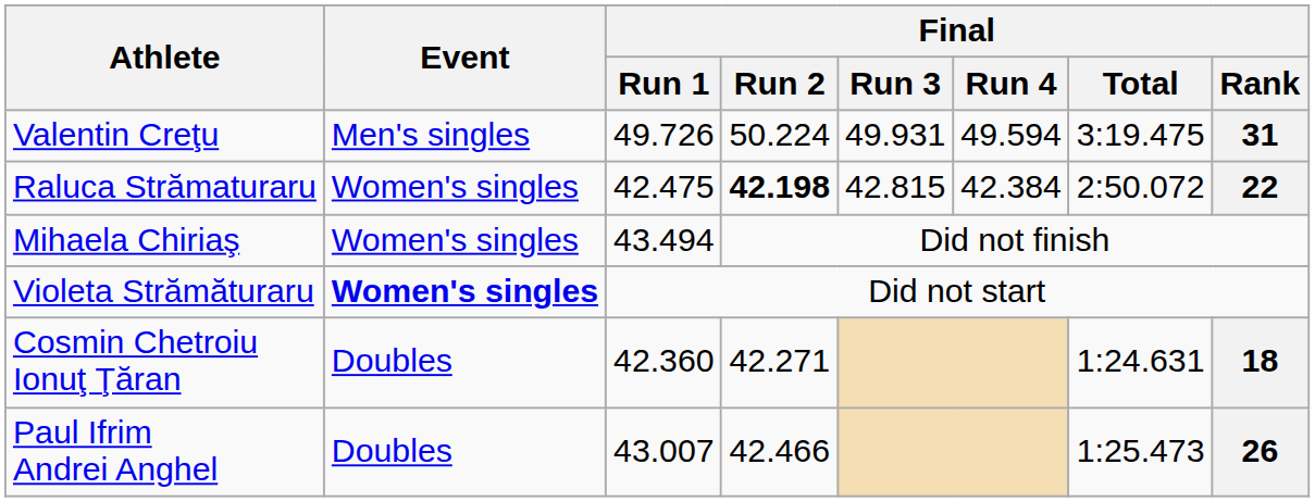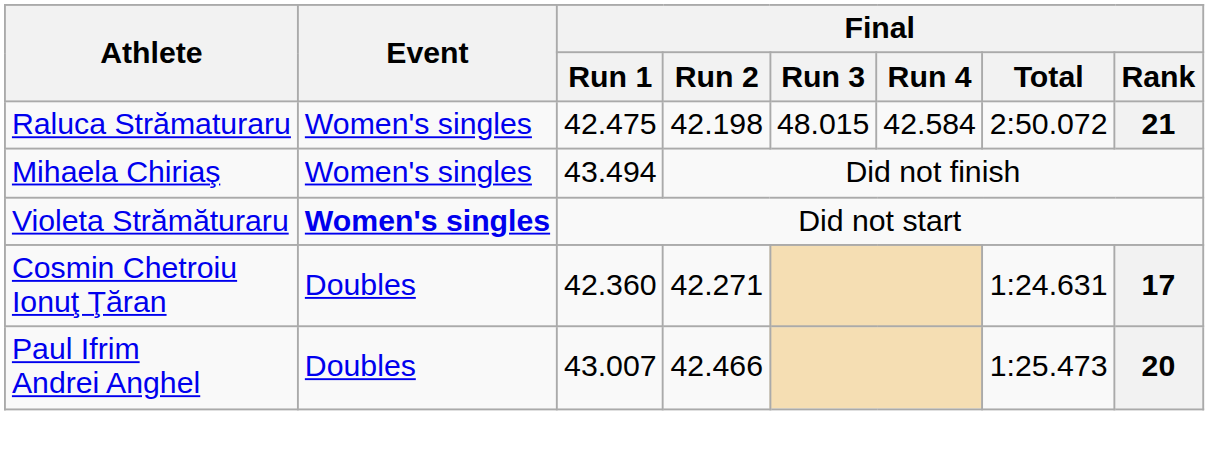 <table class="wikitable">
 <tr>
 <th rowspan="2">Athlete</th>
 <th rowspan="2">Event</th>
 <th colspan="6">Final</th>
 </tr>
 <tr>
 <th>Run 1</th>
 <th>Run 2</th>
 <th>Run 3</th>
 <th>Run 4</th>
 <th>Total</th>
 <th>Rank</th>
 </tr>
 <tr>
-<td><a href='#'>Valentin Creţu</a></td>
-<td><a href='#'>Men's singles</a></td>
-<td align="center">49.726</td>
-<td align="center">50.224</td>
-<td align="center">49.931</td>
-<td align="center">49.594</td>
-<td align="center">3:19.475</td>
-<th align="center">31</th>
-</tr>
-<tr>
 <td><a href='#'>Raluca Strămaturaru</a></td>
 <td><a href='#'>Women's singles</a></td>
 <td align="center">42.475</td>
-<td align="center"><strong>42.198</strong></td>
-<td align="center">42.815</td>
-<td align="center">42.384</td>
+<td align="center">42.198</td>
+<td align="center">48.015</td>
+<td align="center">42.584</td>
 <td align="center">2:50.072</td>
-<th align="center">22</th>
+<th align="center">21</th>
 </tr>
 <tr>
 <td><a href='#'>Mihaela Chiriaş</a></td>
 <td><a href='#'>Women's singles</a></td>
 <td align="center">43.494</td>
 <td colspan=5 align=center>Did not finish</td>
 </tr>
 <tr>
 <td><a href='#'>Violeta Strămăturaru</a></td>
 <td><strong><a href='#'>Women's singles</a></strong></td>
 <td colspan=6 align=center>Did not start</td>
 </tr>
 <tr>
 <td><a href='#'>Cosmin Chetroiu</a>  <br> <a href='#'>Ionuţ Ţăran</a></td>
 <td><a href='#'>Doubles</a></td>
 <td align="center">42.360</td>
 <td align="center">42.271</td>
 <td colspan=2 bgcolor="wheat"></td>
 <td align="center">1:24.631</td>
-<th align="center">18</th>
+<th align="center">17</th>
 </tr>
 <tr>
 <td><a href='#'>Paul Ifrim</a>  <br> <a href='#'>Andrei Anghel</a></td>
 <td><a href='#'>Doubles</a></td>
 <td align="center">43.007</td>
 <td align="center">42.466</td>
 <td colspan=2 bgcolor="wheat"></td>
 <td align="center">1:25.473</td>
-<th align="center">26</th>
+<th align="center">20</th>
 </tr>
 </table>
